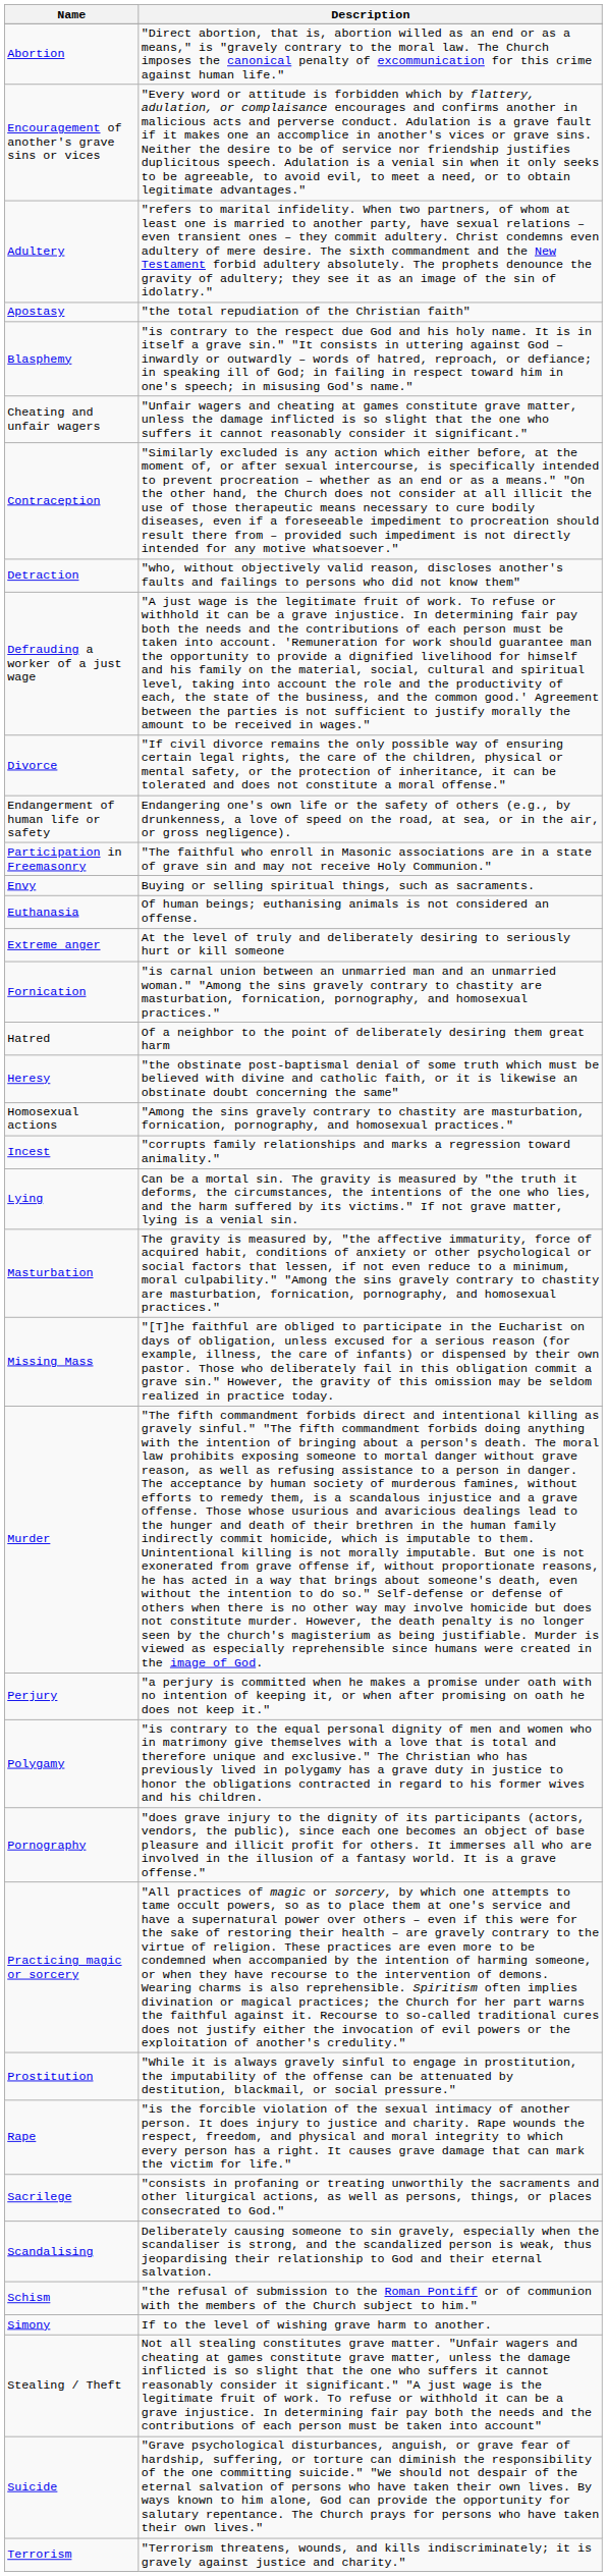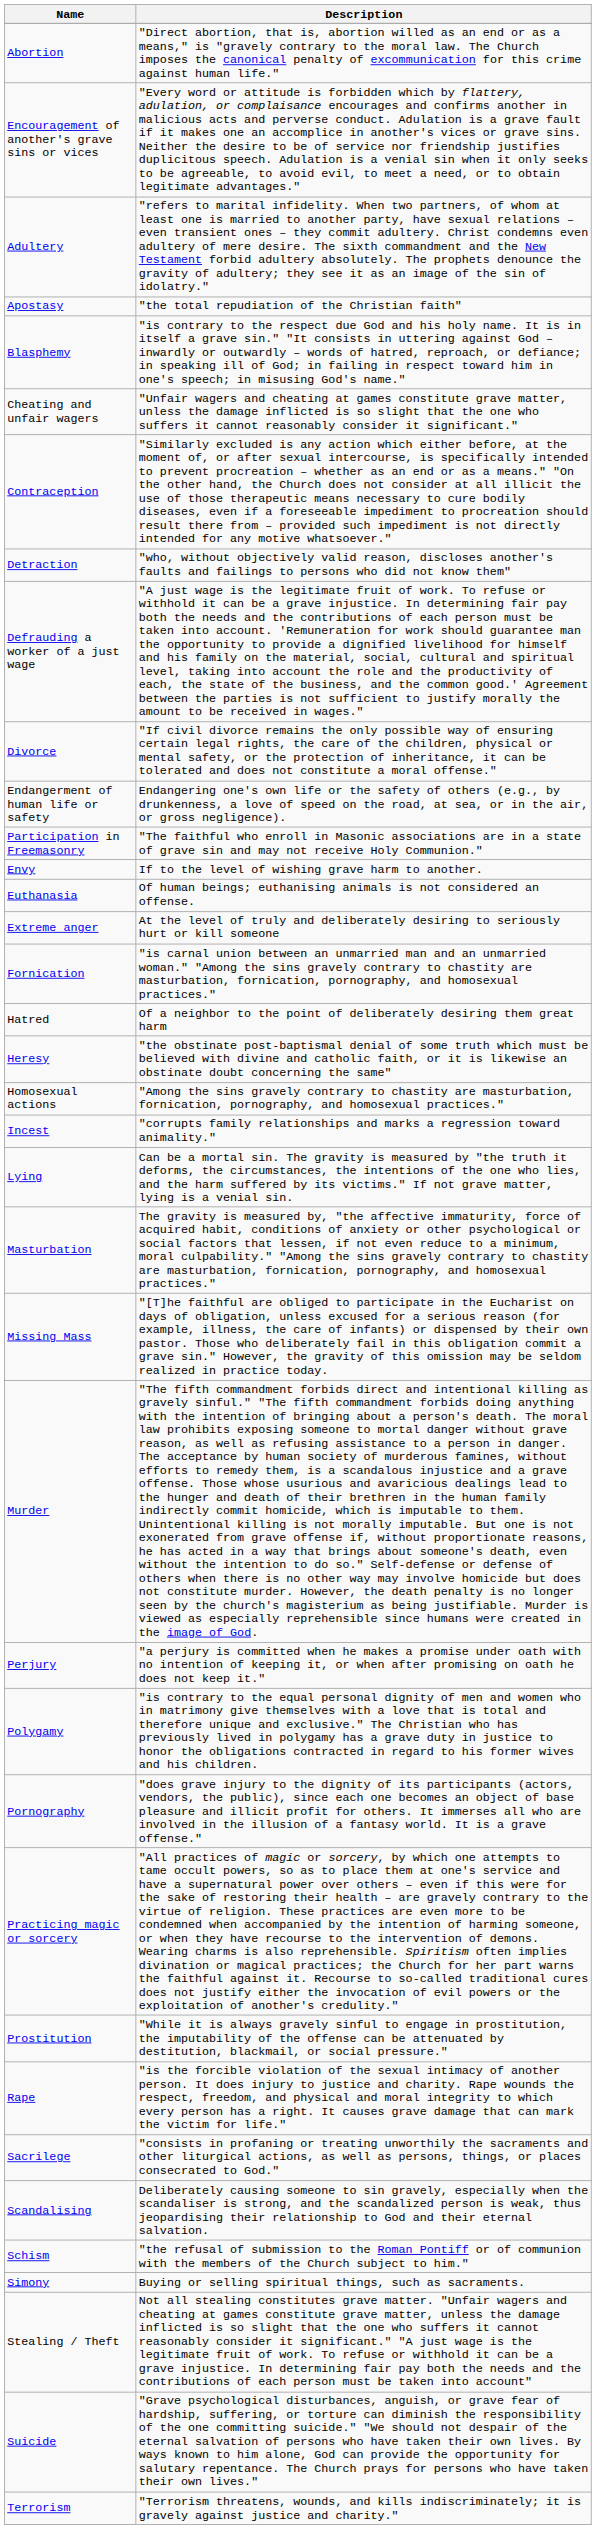 <table class="wikitable">
 <tr>
 <th width=140pt>Name</th>
 <th width=500pt>Description</th>
 </tr>
 <tr>
 </tr>
 <tr>
 <td><a href='#'>Abortion</a></td>
 <td>"Direct abortion, that is, abortion willed as an end or as a means," is "gravely contrary to the moral law. The Church imposes the <a href='#'>canonical</a> penalty of <a href='#'>excommunication</a> for this crime against human life."</td>
 </tr>
 <tr>
 <td><a href='#'>Encouragement</a> of another's grave sins or vices</td>
 <td>"Every word or attitude is forbidden which by <em>flattery, adulation, or complaisance</em> encourages and confirms another in malicious acts and perverse conduct. Adulation is a grave fault if it makes one an accomplice in another's vices or grave sins. Neither the desire to be of service nor friendship justifies duplicitous speech. Adulation is a venial sin when it only seeks to be agreeable, to avoid evil, to meet a need, or to obtain legitimate advantages."</td>
 </tr>
 <tr>
 <td><a href='#'>Adultery</a></td>
 <td>"refers to marital infidelity. When two partners, of whom at least one is married to another party, have sexual relations – even transient ones – they commit adultery. Christ condemns even adultery of mere desire. The sixth commandment and the <a href='#'>New Testament</a> forbid adultery absolutely. The prophets denounce the gravity of adultery; they see it as an image of the sin of idolatry."</td>
 </tr>
 <tr>
 <td><a href='#'>Apostasy</a></td>
 <td>"the total repudiation of the Christian faith"</td>
 </tr>
 <tr>
 <td><a href='#'>Blasphemy</a></td>
 <td>"is contrary to the respect due God and his holy name. It is in itself a grave sin." "It consists in uttering against God – inwardly or outwardly – words of hatred, reproach, or defiance; in speaking ill of God; in failing in respect toward him in one's speech; in misusing God's name."</td>
 </tr>
 <tr>
 <td>Cheating and unfair wagers</td>
 <td>"Unfair wagers and cheating at games constitute grave matter, unless the damage inflicted is so slight that the one who suffers it cannot reasonably consider it significant."</td>
 </tr>
 <tr>
 <td><a href='#'>Contraception</a></td>
 <td>"Similarly excluded is any action which either before, at the moment of, or after sexual intercourse, is specifically intended to prevent procreation – whether as an end or as a means." "On the other hand, the Church does not consider at all illicit the use of those therapeutic means necessary to cure bodily diseases, even if a foreseeable impediment to procreation should result there from – provided such impediment is not directly intended for any motive whatsoever."</td>
 </tr>
 <tr>
 <td><a href='#'>Detraction</a></td>
 <td>"who, without objectively valid reason, discloses another's faults and failings to persons who did not know them"</td>
 </tr>
 <tr>
 <td><a href='#'>Defrauding</a> a worker of a just wage</td>
 <td>"A just wage is the legitimate fruit of work. To refuse or withhold it can be a grave injustice. In determining fair pay both the needs and the contributions of each person must be taken into account. 'Remuneration for work should guarantee man the opportunity to provide a dignified livelihood for himself and his family on the material, social, cultural and spiritual level, taking into account the role and the productivity of each, the state of the business, and the common good.' Agreement between the parties is not sufficient to justify morally the amount to be received in wages."</td>
 </tr>
 <tr>
 <td><a href='#'>Divorce</a></td>
 <td>"If civil divorce remains the only possible way of ensuring certain legal rights, the care of the children, physical or mental safety, or the protection of inheritance, it can be tolerated and does not constitute a moral offense."</td>
 </tr>
 <tr>
 <td>Endangerment of human life or safety</td>
 <td>Endangering one's own life or the safety of others (e.g., by drunkenness, a love of speed on the road, at sea, or in the air, or gross negligence).</td>
 </tr>
 <tr>
 <td><a href='#'>Participation</a> in <a href='#'>Freemasonry</a></td>
 <td>"The faithful who enroll in Masonic associations are in a state of grave sin and may not receive Holy Communion."</td>
 </tr>
 <tr>
 <td><a href='#'>Envy</a></td>
-<td>Buying or selling spiritual things, such as sacraments.</td>
+<td>If to the level of wishing grave harm to another.</td>
 </tr>
 <tr>
 <td><a href='#'>Euthanasia</a></td>
 <td>Of human beings; euthanising animals is not considered an offense.</td>
 </tr>
 <tr>
 <td><a href='#'>Extreme anger</a></td>
 <td>At the level of truly and deliberately desiring to seriously hurt or kill someone</td>
 </tr>
 <tr>
 <td><a href='#'>Fornication</a></td>
 <td>"is carnal union between an unmarried man and an unmarried woman." "Among the sins gravely contrary to chastity are masturbation, fornication, pornography, and homosexual practices."</td>
 </tr>
 <tr>
 <td>Hatred</td>
 <td>Of a neighbor to the point of deliberately desiring them great harm</td>
 </tr>
 <tr>
 <td><a href='#'>Heresy</a></td>
 <td>"the obstinate post-baptismal denial of some truth which must be believed with divine and catholic faith, or it is likewise an obstinate doubt concerning the same"</td>
 </tr>
 <tr>
 <td>Homosexual actions</td>
 <td>"Among the sins gravely contrary to chastity are masturbation, fornication, pornography, and homosexual practices."</td>
 </tr>
 <tr>
 <td><a href='#'>Incest</a></td>
 <td>"corrupts family relationships and marks a regression toward animality."</td>
 </tr>
 <tr>
 <td><a href='#'>Lying</a></td>
 <td>Can be a mortal sin. The gravity is measured by "the truth it deforms, the circumstances, the intentions of the one who lies, and the harm suffered by its victims." If not grave matter, lying is a venial sin.</td>
 </tr>
 <tr>
 <td><a href='#'>Masturbation</a></td>
 <td>The gravity is measured by, "the affective immaturity, force of acquired habit, conditions of anxiety or other psychological or social factors that lessen, if not even reduce to a minimum, moral culpability." "Among the sins gravely contrary to chastity are masturbation, fornication, pornography, and homosexual practices."</td>
 </tr>
 <tr>
 <td><a href='#'>Missing Mass</a></td>
 <td>"[T]he faithful are obliged to participate in the Eucharist on days of obligation, unless excused for a serious reason (for example, illness, the care of infants) or dispensed by their own pastor. Those who deliberately fail in this obligation commit a grave sin." However, the gravity of this omission may be seldom realized in practice today.</td>
 </tr>
 <tr>
 <td><a href='#'>Murder</a></td>
 <td>"The fifth commandment forbids direct and intentional killing as gravely sinful." "The fifth commandment forbids doing anything with the intention of  bringing about a person's death. The moral law prohibits exposing someone to mortal danger without grave reason, as well as refusing assistance to a person in danger. The acceptance by human society of murderous famines, without efforts to remedy them, is a scandalous injustice and a grave offense. Those whose usurious and avaricious dealings lead to the hunger and death of their brethren in the human family indirectly commit homicide, which is imputable to them. Unintentional killing is not morally imputable. But one is not exonerated from grave offense if, without proportionate reasons, he has acted in a way that brings about someone's death, even without the intention to do so." Self-defense or defense of others when there is no other way may involve homicide but does not constitute murder. However, the death penalty is no longer seen by the church's magisterium as being justifiable. Murder is viewed as especially reprehensible since humans were created in the <a href='#'>image of God</a>.</td>
 </tr>
 <tr>
 <td><a href='#'>Perjury</a></td>
 <td>"a perjury is committed when he makes a promise under oath with no intention of keeping it, or when after promising on oath he does not keep it."</td>
 </tr>
 <tr>
 <td><a href='#'>Polygamy</a></td>
 <td>"is contrary to the equal personal dignity of men and women who in matrimony give themselves with a love that is total and therefore unique and exclusive." The Christian who has previously lived in polygamy has a grave duty in justice to honor the obligations contracted in regard to his former wives and his children.</td>
 </tr>
 <tr>
 <td><a href='#'>Pornography</a></td>
 <td>"does grave injury to the dignity of its participants (actors, vendors, the public), since each one becomes an object of base pleasure and illicit profit for others. It immerses all who are involved in the illusion of a fantasy world. It is a grave offense."</td>
 </tr>
 <tr>
 <td><a href='#'>Practicing magic or sorcery</a></td>
 <td>"All practices of <em>magic</em> or <em>sorcery</em>, by which one attempts to tame occult powers, so as to place them at one's service and have a supernatural power over others – even if this were for the sake of restoring their health – are gravely contrary to the virtue of religion. These practices are even more to be condemned when accompanied by the intention of harming someone, or when they have recourse to the intervention of demons. Wearing charms is also reprehensible. <em>Spiritism</em> often implies divination or magical practices; the Church for her part warns the faithful against it. Recourse to so-called traditional cures does not justify either the invocation of evil powers or the exploitation of another's credulity."</td>
 </tr>
 <tr>
 <td><a href='#'>Prostitution</a></td>
 <td>"While it is always gravely sinful to engage in prostitution, the imputability of the offense can be attenuated by destitution, blackmail, or social pressure."</td>
 </tr>
 <tr>
 <td><a href='#'>Rape</a></td>
 <td>"is the forcible violation of the sexual intimacy of another person. It does injury to justice and charity. Rape wounds the respect, freedom, and physical and moral integrity to which every person has a right. It causes grave damage that can mark the victim for life."</td>
 </tr>
 <tr>
 <td><a href='#'>Sacrilege</a></td>
 <td>"consists in profaning or treating unworthily the sacraments and other liturgical actions, as well as persons, things, or places consecrated to God."</td>
 </tr>
 <tr>
 <td><a href='#'>Scandalising</a></td>
 <td>Deliberately causing someone to sin gravely, especially when the scandaliser is strong, and the scandalized person is weak, thus jeopardising their relationship to God and their eternal salvation.</td>
 </tr>
 <tr>
 <td><a href='#'>Schism</a></td>
 <td>"the refusal of submission to the <a href='#'>Roman Pontiff</a> or of communion with the members of the Church subject to him."</td>
 </tr>
 <tr>
 <td><a href='#'>Simony</a></td>
-<td>If to the level of wishing grave harm to another.</td>
+<td>Buying or selling spiritual things, such as sacraments.</td>
 </tr>
 <tr>
 <td>Stealing / Theft</td>
 <td>Not all stealing constitutes grave matter. "Unfair wagers and cheating at games constitute grave matter, unless the damage inflicted is so slight that the one who suffers it cannot reasonably consider it significant." "A just wage is the legitimate fruit of work. To refuse or withhold it can be a grave injustice. In determining fair pay both the needs and the contributions of each person must be taken into account"</td>
 </tr>
 <tr>
 <td><a href='#'>Suicide</a></td>
 <td>"Grave psychological disturbances, anguish, or grave fear of hardship, suffering, or torture can diminish the responsibility of the one committing suicide." "We should not despair of the eternal salvation of persons who have taken their own lives. By ways known to him alone, God can provide the opportunity for salutary repentance. The Church prays for persons who have taken their own lives."</td>
 </tr>
 <tr>
 <td><a href='#'>Terrorism</a></td>
 <td>"Terrorism threatens, wounds, and kills indiscriminately; it is gravely against justice and charity."</td>
 </tr>
 </table>
